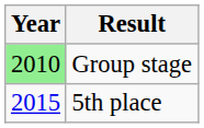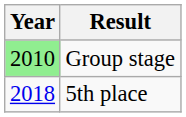 <table class="wikitable">
 <tr>
 <th>Year</th>
 <th>Result</th>
 </tr>
 <tr>
 <td style="background: lightgreen;">2010</td>
 <td>Group stage</td>
 </tr>
 <tr>
-<td><a href='#'>2015</a></td>
+<td><a href='#'>2018</a></td>
 <td>5th place</td>
 </tr>
 </table>
